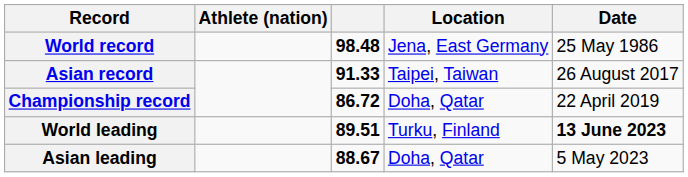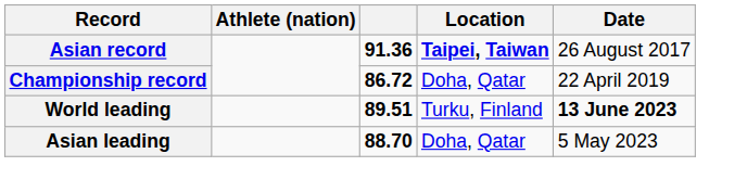 <table class="wikitable">
 <tr>
 <th scope="col">Record</th>
 <th scope="col">Athlete (nation)</th>
 <th scope="col"></th>
 <th scope="col">Location</th>
 <th scope="col">Date</th>
 </tr>
 <tr>
-<th scope="row"><a href='#'>World record</a></th>
-<td></td>
-<td align="center"><strong>98.48</strong></td>
-<td><a href='#'>Jena</a>, <a href='#'>East Germany</a></td>
-<td>25 May 1986</td>
-</tr>
-<tr>
 <th scope="row"><a href='#'>Asian record</a></th>
 <td rowspan="2"></td>
-<td align="center"><strong>91.33</strong></td>
-<td><a href='#'>Taipei</a>, <a href='#'>Taiwan</a></td>
+<td align="center"><strong>91.36</strong></td>
+<td><strong><a href='#'>Taipei</a>, <a href='#'>Taiwan</a></strong></td>
 <td>26 August 2017</td>
 </tr>
 <tr>
 <th><a href='#'>Championship record</a></th>
 <td align="center"><strong>86.72</strong></td>
 <td><a href='#'>Doha</a>, <a href='#'>Qatar</a></td>
 <td>22 April 2019</td>
 </tr>
 <tr>
 <th scope="row">World leading</th>
 <td></td>
 <td align="center"><strong>89.51</strong></td>
 <td><a href='#'>Turku</a>, <a href='#'>Finland</a></td>
 <td><strong>13 June 2023</strong></td>
 </tr>
 <tr>
 <th scope="row">Asian leading</th>
 <td></td>
-<td align="center"><strong>88.67</strong></td>
+<td align="center"><strong>88.70</strong></td>
 <td><a href='#'>Doha</a>, <a href='#'>Qatar</a></td>
 <td>5 May 2023</td>
 </tr>
 </table>
